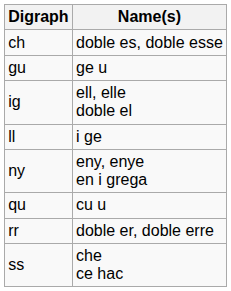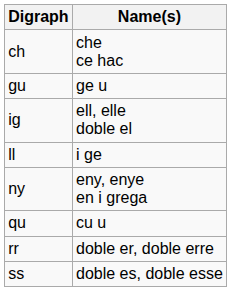 <table class="wikitable alternance centre">
 <tr>
 <th>Digraph</th>
 <th>Name(s)</th>
 </tr>
 <tr>
 <td>ch</td>
-<td>doble es, doble esse</td>
+<td>che<br> ce hac</td>
 </tr>
 <tr>
 <td>gu</td>
 <td>ge u</td>
 </tr>
 <tr>
 <td>ig</td>
 <td>ell, elle<br>doble el</td>
 </tr>
 <tr>
 <td>ll</td>
 <td>i ge</td>
 </tr>
 <tr>
 <td>ny</td>
 <td>eny, enye<br> en i grega</td>
 </tr>
 <tr>
 <td>qu</td>
 <td>cu u</td>
 </tr>
 <tr>
 <td>rr</td>
 <td>doble er, doble erre</td>
 </tr>
 <tr>
 <td>ss</td>
-<td>che<br> ce hac</td>
+<td>doble es, doble esse</td>
 </tr>
 </table>
